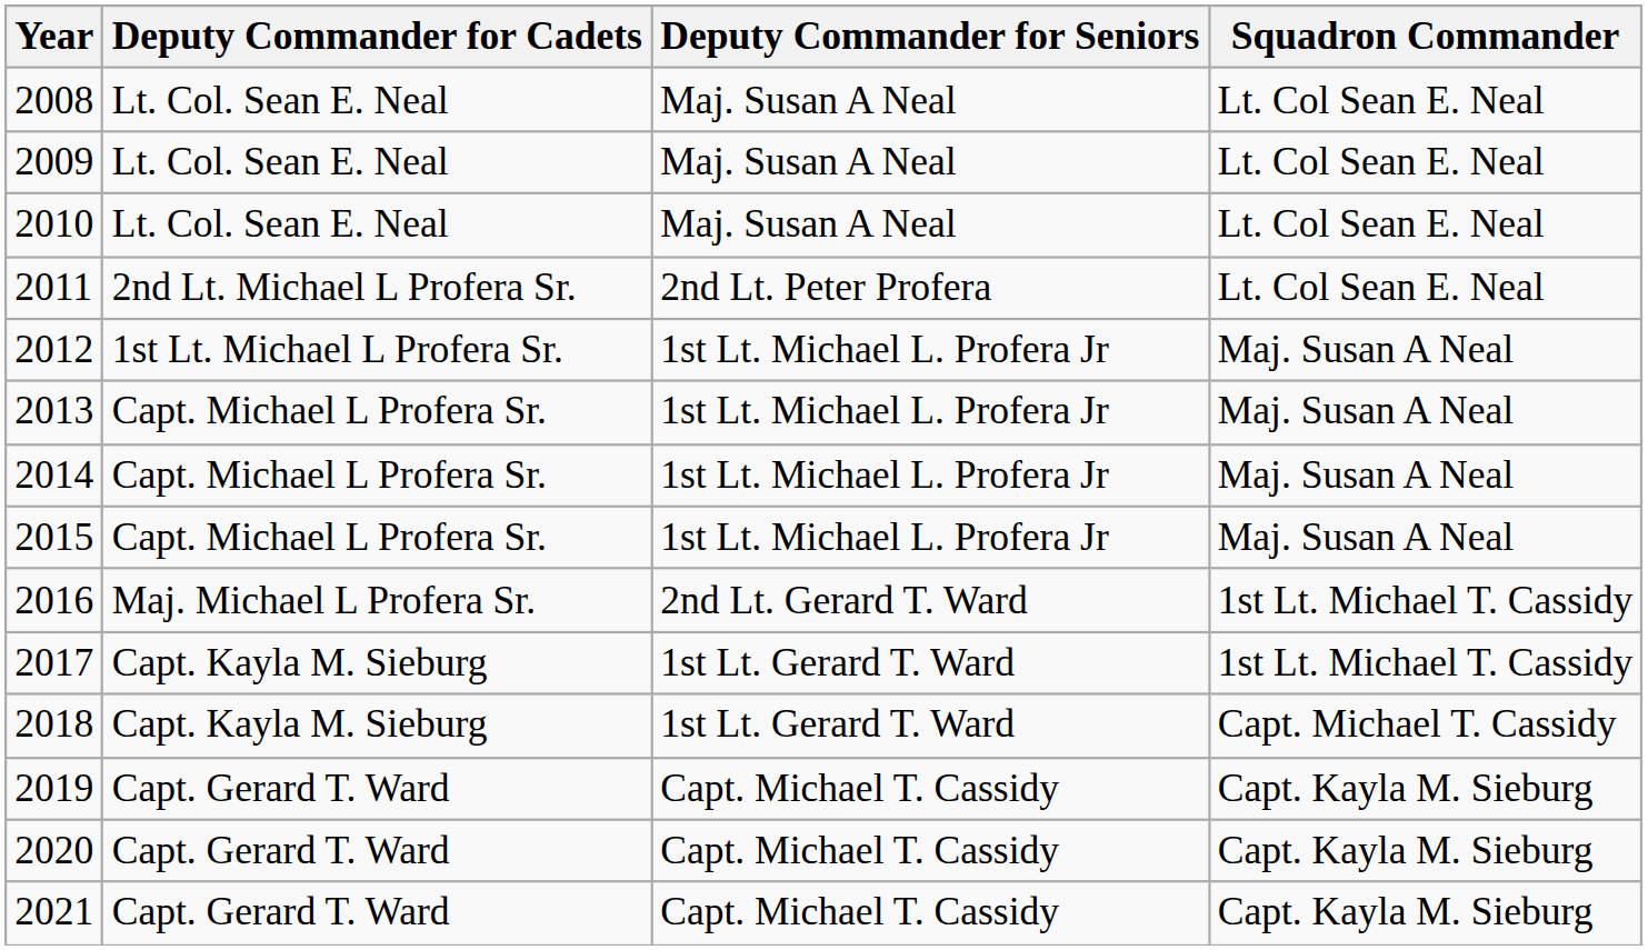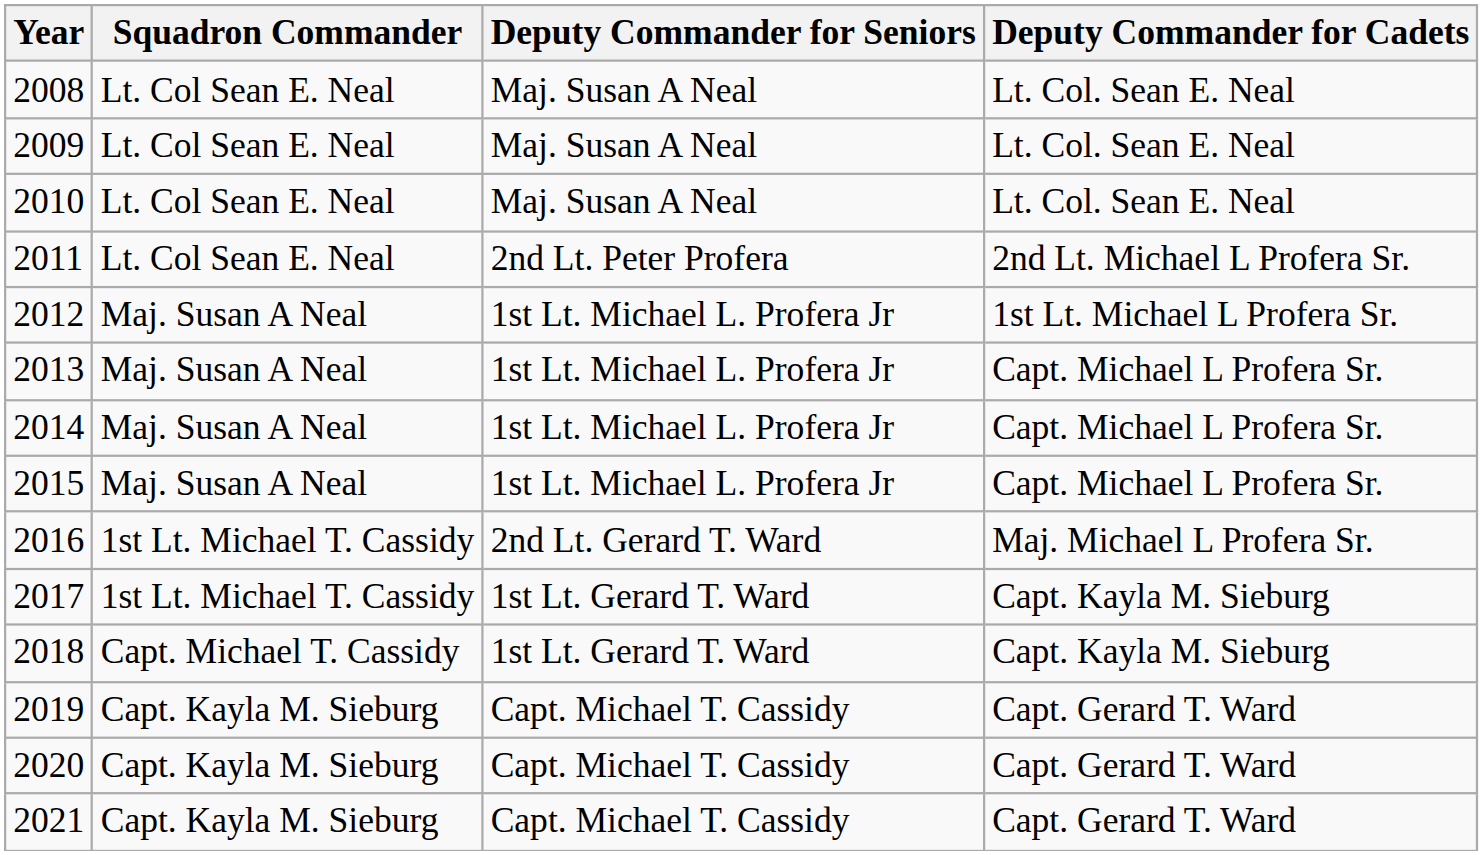 <table class="wikitable">
 <tr>
 <th>Year</th>
+<th>Squadron Commander</th>
+<th>Deputy Commander for Seniors</th>
 <th>Deputy Commander for Cadets</th>
-<th>Deputy Commander for Seniors</th>
-<th>Squadron Commander</th>
 </tr>
 <tr>
 <td>2008</td>
+<td>Lt. Col Sean E. Neal</td>
+<td>Maj. Susan A Neal</td>
 <td>Lt. Col. Sean E. Neal</td>
-<td>Maj. Susan A Neal</td>
-<td>Lt. Col Sean E. Neal</td>
 </tr>
 <tr>
 <td>2009</td>
+<td>Lt. Col Sean E. Neal</td>
+<td>Maj. Susan A Neal</td>
 <td>Lt. Col. Sean E. Neal</td>
-<td>Maj. Susan A Neal</td>
-<td>Lt. Col Sean E. Neal</td>
 </tr>
 <tr>
 <td>2010</td>
+<td>Lt. Col Sean E. Neal</td>
+<td>Maj. Susan A Neal</td>
 <td>Lt. Col. Sean E. Neal</td>
-<td>Maj. Susan A Neal</td>
-<td>Lt. Col Sean E. Neal</td>
 </tr>
 <tr>
 <td>2011</td>
+<td>Lt. Col Sean E. Neal</td>
+<td>2nd Lt. Peter Profera</td>
 <td>2nd Lt. Michael L Profera Sr.</td>
-<td>2nd Lt. Peter Profera</td>
-<td>Lt. Col Sean E. Neal</td>
 </tr>
 <tr>
 <td>2012</td>
+<td>Maj. Susan A Neal</td>
+<td>1st Lt. Michael L. Profera Jr</td>
 <td>1st Lt. Michael L Profera Sr.</td>
-<td>1st Lt. Michael L. Profera Jr</td>
-<td>Maj. Susan A Neal</td>
 </tr>
 <tr>
 <td>2013</td>
+<td>Maj. Susan A Neal</td>
+<td>1st Lt. Michael L. Profera Jr</td>
 <td>Capt. Michael L Profera Sr.</td>
-<td>1st Lt. Michael L. Profera Jr</td>
-<td>Maj. Susan A Neal</td>
 </tr>
 <tr>
 <td>2014</td>
+<td>Maj. Susan A Neal</td>
+<td>1st Lt. Michael L. Profera Jr</td>
 <td>Capt. Michael L Profera Sr.</td>
-<td>1st Lt. Michael L. Profera Jr</td>
-<td>Maj. Susan A Neal</td>
 </tr>
 <tr>
 <td>2015</td>
+<td>Maj. Susan A Neal</td>
+<td>1st Lt. Michael L. Profera Jr</td>
 <td>Capt. Michael L Profera Sr.</td>
-<td>1st Lt. Michael L. Profera Jr</td>
-<td>Maj. Susan A Neal</td>
 </tr>
 <tr>
 <td>2016</td>
+<td>1st Lt. Michael T. Cassidy</td>
+<td>2nd Lt. Gerard T. Ward</td>
 <td>Maj. Michael L Profera Sr.</td>
-<td>2nd Lt. Gerard T. Ward</td>
-<td>1st Lt. Michael T. Cassidy</td>
 </tr>
 <tr>
 <td>2017</td>
+<td>1st Lt. Michael T. Cassidy</td>
+<td>1st Lt. Gerard T. Ward</td>
 <td>Capt. Kayla M. Sieburg</td>
-<td>1st Lt. Gerard T. Ward</td>
-<td>1st Lt. Michael T. Cassidy</td>
 </tr>
 <tr>
 <td>2018</td>
+<td>Capt. Michael T. Cassidy</td>
+<td>1st Lt. Gerard T. Ward</td>
 <td>Capt. Kayla M. Sieburg</td>
-<td>1st Lt. Gerard T. Ward</td>
-<td>Capt. Michael T. Cassidy</td>
 </tr>
 <tr>
 <td>2019</td>
+<td>Capt. Kayla M. Sieburg</td>
+<td>Capt. Michael T. Cassidy</td>
 <td>Capt. Gerard T. Ward</td>
-<td>Capt. Michael T. Cassidy</td>
-<td>Capt. Kayla M. Sieburg</td>
 </tr>
 <tr>
 <td>2020</td>
+<td>Capt. Kayla M. Sieburg</td>
+<td>Capt. Michael T. Cassidy</td>
 <td>Capt. Gerard T. Ward</td>
-<td>Capt. Michael T. Cassidy</td>
-<td>Capt. Kayla M. Sieburg</td>
 </tr>
 <tr>
 <td>2021</td>
+<td>Capt. Kayla M. Sieburg</td>
+<td>Capt. Michael T. Cassidy</td>
 <td>Capt. Gerard T. Ward</td>
-<td>Capt. Michael T. Cassidy</td>
-<td>Capt. Kayla M. Sieburg</td>
 </tr>
 </table>
